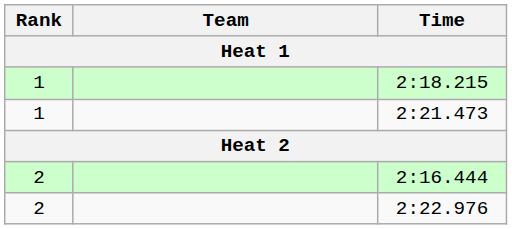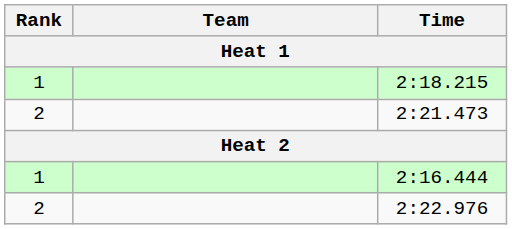 <table class=wikitable style="text-align:center">
 <tr>
 <th width=40>Rank</th>
 <th width=200>Team</th>
 <th width=80>Time</th>
 </tr>
 <tr>
 <th colspan=3>Heat 1</th>
 </tr>
 <tr bgcolor="#ccffcc">
 <td>1</td>
 <td align=left></td>
 <td>2:18.215</td>
 </tr>
 <tr>
-<td>1</td>
+<td>2</td>
 <td align=left></td>
 <td>2:21.473</td>
 </tr>
 <tr>
 <th colspan=3>Heat 2</th>
 </tr>
 <tr bgcolor="#ccffcc">
-<td>2</td>
+<td>1</td>
 <td align=left></td>
 <td>2:16.444</td>
 </tr>
 <tr>
 <td>2</td>
 <td align=left></td>
 <td>2:22.976</td>
 </tr>
 </table>
